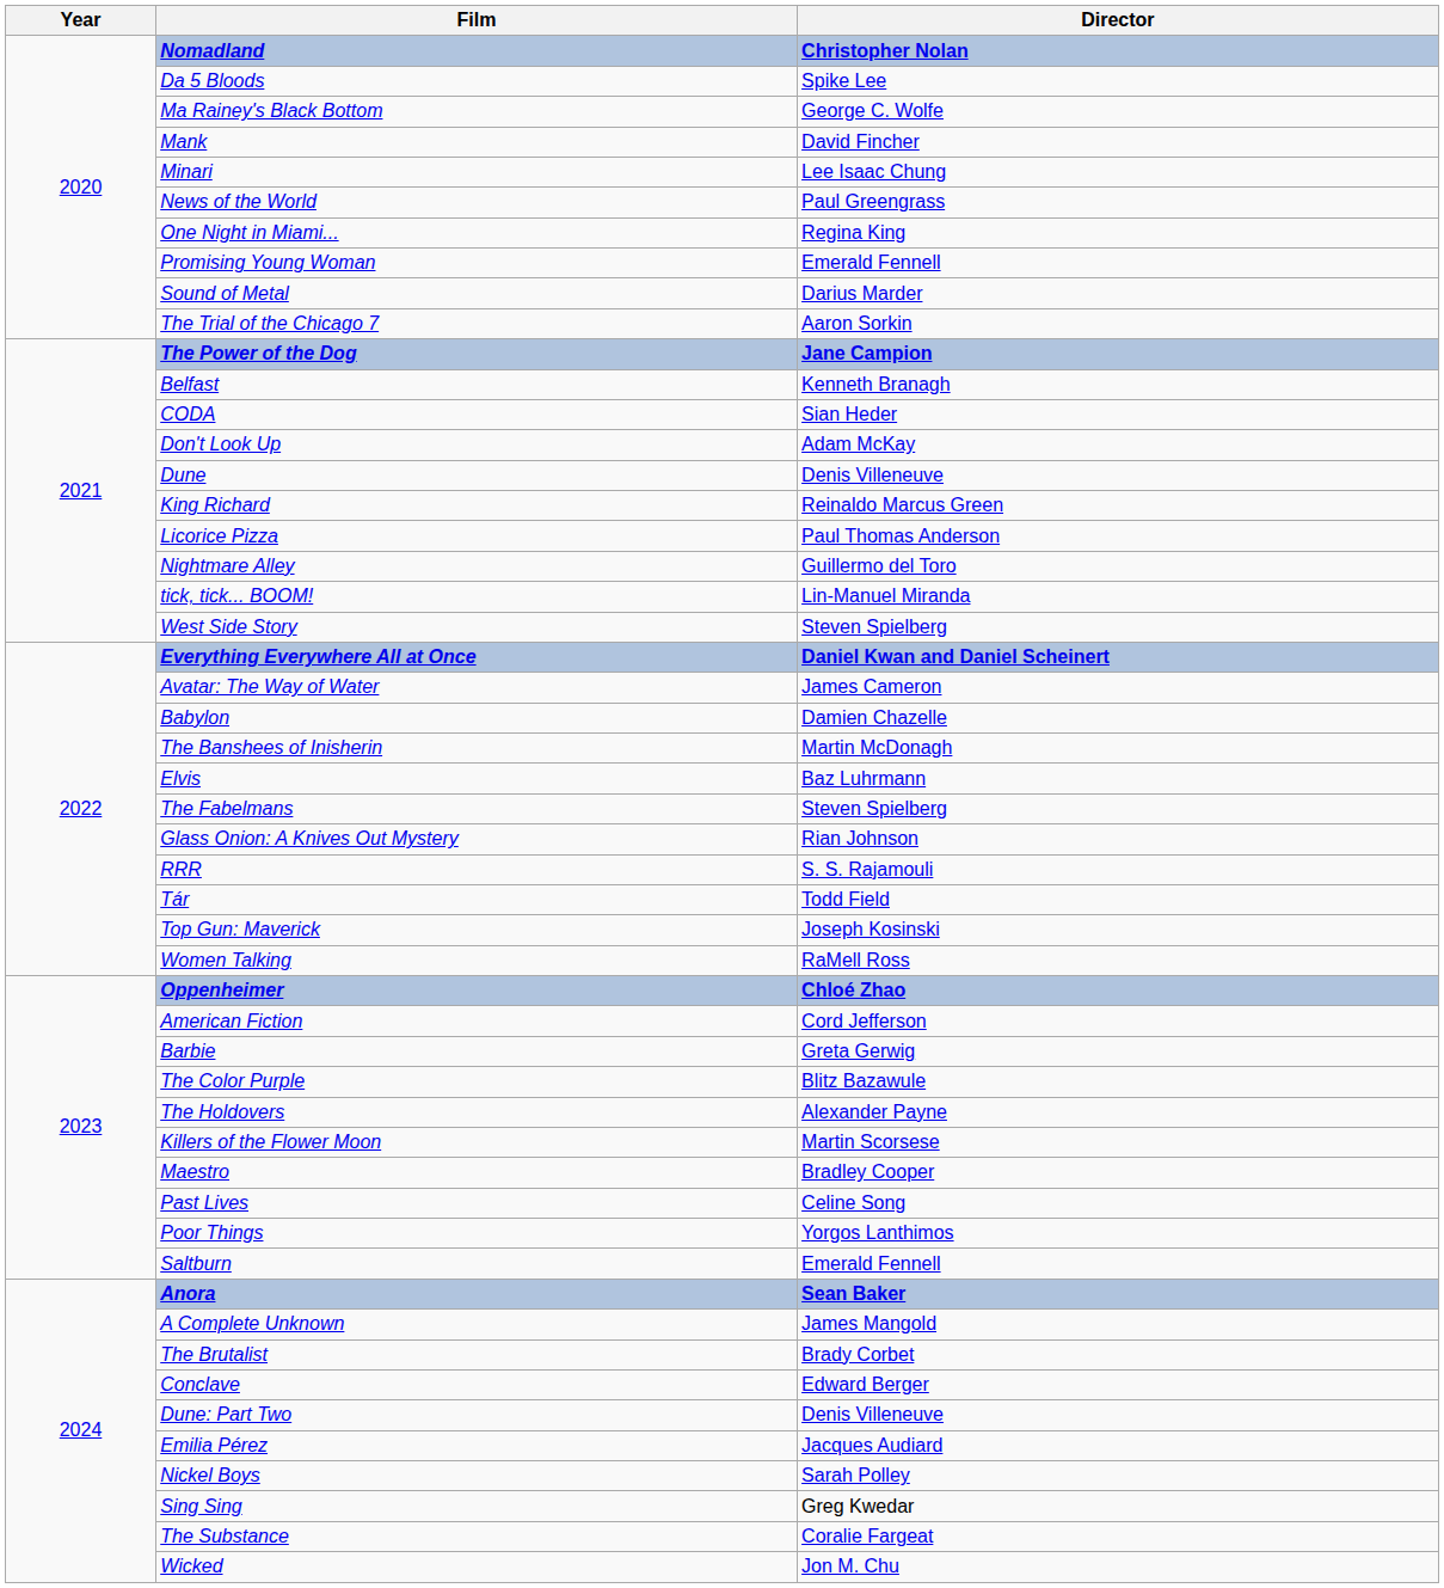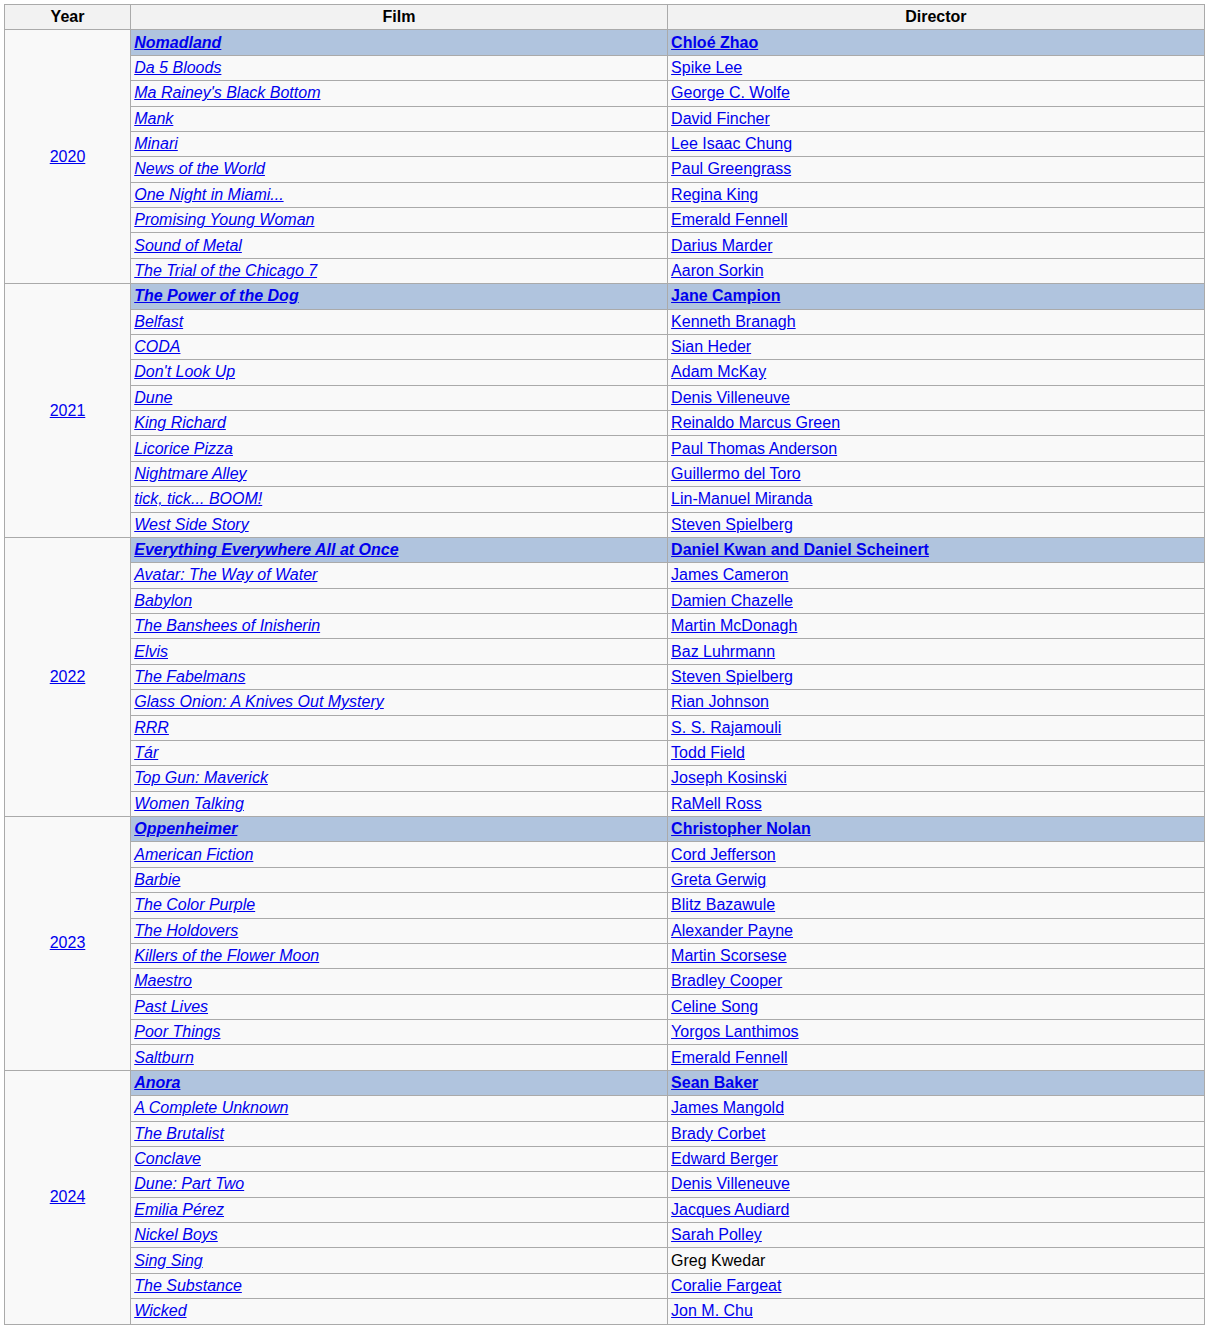 <table class="wikitable sortable plainrowheaders" width="95%" cellpadding="5">
 <tr>
 <th width="100"><strong>Year</strong></th>
 <th width="450"><strong>Film</strong></th>
 <th width="450"><strong>Director</strong></th>
 </tr>
 <tr>
 <td rowspan="10" style="text-align:center;"><a href='#'>2020</a> <br></td>
 <td style="background:#B0C4DE;"><strong><em><a href='#'>Nomadland</a></em></strong></td>
-<td style="background:#B0C4DE;"><strong><a href='#'>Christopher Nolan</a></strong></td>
+<td style="background:#B0C4DE;"><strong><a href='#'>Chloé Zhao</a></strong></td>
 </tr>
 <tr>
 <td><em><a href='#'>Da 5 Bloods</a></em></td>
 <td><a href='#'>Spike Lee</a></td>
 </tr>
 <tr>
 <td><em><a href='#'>Ma Rainey's Black Bottom</a></em></td>
 <td><a href='#'>George C. Wolfe</a></td>
 </tr>
 <tr>
 <td><em><a href='#'>Mank</a></em></td>
 <td><a href='#'>David Fincher</a></td>
 </tr>
 <tr>
 <td><em><a href='#'>Minari</a></em></td>
 <td><a href='#'>Lee Isaac Chung</a></td>
 </tr>
 <tr>
 <td><em><a href='#'>News of the World</a></em></td>
 <td><a href='#'>Paul Greengrass</a></td>
 </tr>
 <tr>
 <td><em><a href='#'>One Night in Miami...</a></em></td>
 <td><a href='#'>Regina King</a></td>
 </tr>
 <tr>
 <td><em><a href='#'>Promising Young Woman</a></em></td>
 <td><a href='#'>Emerald Fennell</a></td>
 </tr>
 <tr>
 <td><em><a href='#'>Sound of Metal</a></em></td>
 <td><a href='#'>Darius Marder</a></td>
 </tr>
 <tr>
 <td><em><a href='#'>The Trial of the Chicago 7</a></em></td>
 <td><a href='#'>Aaron Sorkin</a></td>
 </tr>
 <tr>
 <td rowspan="10" style="text-align:center;"><a href='#'>2021</a> <br></td>
 <td style="background:#B0C4DE;"><strong><em><a href='#'>The Power of the Dog</a></em></strong></td>
 <td style="background:#B0C4DE;"><strong><a href='#'>Jane Campion</a></strong></td>
 </tr>
 <tr>
 <td><em><a href='#'>Belfast</a></em></td>
 <td><a href='#'>Kenneth Branagh</a></td>
 </tr>
 <tr>
 <td><em><a href='#'>CODA</a></em></td>
 <td><a href='#'>Sian Heder</a></td>
 </tr>
 <tr>
 <td><em><a href='#'>Don't Look Up</a></em></td>
 <td><a href='#'>Adam McKay</a></td>
 </tr>
 <tr>
 <td><em><a href='#'>Dune</a></em></td>
 <td><a href='#'>Denis Villeneuve</a></td>
 </tr>
 <tr>
 <td><em><a href='#'>King Richard</a></em></td>
 <td><a href='#'>Reinaldo Marcus Green</a></td>
 </tr>
 <tr>
 <td><em><a href='#'>Licorice Pizza</a></em></td>
 <td><a href='#'>Paul Thomas Anderson</a></td>
 </tr>
 <tr>
 <td><em><a href='#'>Nightmare Alley</a></em></td>
 <td><a href='#'>Guillermo del Toro</a></td>
 </tr>
 <tr>
 <td><em><a href='#'>tick, tick... BOOM!</a></em></td>
 <td><a href='#'>Lin-Manuel Miranda</a></td>
 </tr>
 <tr>
 <td><em><a href='#'>West Side Story</a></em></td>
 <td><a href='#'>Steven Spielberg</a></td>
 </tr>
 <tr>
 <td rowspan="11" style="text-align:center;"><a href='#'>2022</a> <br></td>
 <td style="background:#B0C4DE;"><strong><em><a href='#'>Everything Everywhere All at Once</a></em></strong></td>
 <td style="background:#B0C4DE;"><strong><a href='#'>Daniel Kwan and Daniel Scheinert</a></strong></td>
 </tr>
 <tr>
 <td><em><a href='#'>Avatar: The Way of Water</a></em></td>
 <td><a href='#'>James Cameron</a></td>
 </tr>
 <tr>
 <td><em><a href='#'>Babylon</a></em></td>
 <td><a href='#'>Damien Chazelle</a></td>
 </tr>
 <tr>
 <td><em><a href='#'>The Banshees of Inisherin</a></em></td>
 <td><a href='#'>Martin McDonagh</a></td>
 </tr>
 <tr>
 <td><em><a href='#'>Elvis</a></em></td>
 <td><a href='#'>Baz Luhrmann</a></td>
 </tr>
 <tr>
 <td><em><a href='#'>The Fabelmans</a></em></td>
 <td><a href='#'>Steven Spielberg</a></td>
 </tr>
 <tr>
 <td><em><a href='#'>Glass Onion: A Knives Out Mystery</a></em></td>
 <td><a href='#'>Rian Johnson</a></td>
 </tr>
 <tr>
 <td><em><a href='#'>RRR</a></em></td>
 <td><a href='#'>S. S. Rajamouli</a></td>
 </tr>
 <tr>
 <td><em><a href='#'>Tár</a></em></td>
 <td><a href='#'>Todd Field</a></td>
 </tr>
 <tr>
 <td><em><a href='#'>Top Gun: Maverick</a></em></td>
 <td><a href='#'>Joseph Kosinski</a></td>
 </tr>
 <tr>
 <td><em><a href='#'>Women Talking</a></em></td>
 <td><a href='#'>RaMell Ross</a></td>
 </tr>
 <tr>
 <td rowspan="10" style="text-align:center;"><a href='#'>2023</a> <br></td>
 <td style="background:#B0C4DE;"><strong><em><a href='#'>Oppenheimer</a></em></strong></td>
-<td style="background:#B0C4DE;"><strong><a href='#'>Chloé Zhao</a></strong></td>
+<td style="background:#B0C4DE;"><strong><a href='#'>Christopher Nolan</a></strong></td>
 </tr>
 <tr>
 <td><em><a href='#'>American Fiction</a></em></td>
 <td><a href='#'>Cord Jefferson</a></td>
 </tr>
 <tr>
 <td><em><a href='#'>Barbie</a></em></td>
 <td><a href='#'>Greta Gerwig</a></td>
 </tr>
 <tr>
 <td><em><a href='#'>The Color Purple</a></em></td>
 <td><a href='#'>Blitz Bazawule</a></td>
 </tr>
 <tr>
 <td><em><a href='#'>The Holdovers</a></em></td>
 <td><a href='#'>Alexander Payne</a></td>
 </tr>
 <tr>
 <td><em><a href='#'>Killers of the Flower Moon</a></em></td>
 <td><a href='#'>Martin Scorsese</a></td>
 </tr>
 <tr>
 <td><em><a href='#'>Maestro</a></em></td>
 <td><a href='#'>Bradley Cooper</a></td>
 </tr>
 <tr>
 <td><em><a href='#'>Past Lives</a></em></td>
 <td><a href='#'>Celine Song</a></td>
 </tr>
 <tr>
 <td><em><a href='#'>Poor Things</a></em></td>
 <td><a href='#'>Yorgos Lanthimos</a></td>
 </tr>
 <tr>
 <td><em><a href='#'>Saltburn</a></em></td>
 <td><a href='#'>Emerald Fennell</a></td>
 </tr>
 <tr>
 <td rowspan="10" style="text-align:center;"><a href='#'>2024</a> <br></td>
 <td style="background:#B0C4DE;"><strong><em><a href='#'>Anora</a></em></strong></td>
 <td style="background:#B0C4DE;"><strong><a href='#'>Sean Baker</a></strong></td>
 </tr>
 <tr>
 <td><em><a href='#'>A Complete Unknown</a></em></td>
 <td><a href='#'>James Mangold</a></td>
 </tr>
 <tr>
 <td><em><a href='#'>The Brutalist</a></em></td>
 <td><a href='#'>Brady Corbet</a></td>
 </tr>
 <tr>
 <td><em><a href='#'>Conclave</a></em></td>
 <td><a href='#'>Edward Berger</a></td>
 </tr>
 <tr>
 <td><em><a href='#'>Dune: Part Two</a></em></td>
 <td><a href='#'>Denis Villeneuve</a></td>
 </tr>
 <tr>
 <td><em><a href='#'>Emilia Pérez</a></em></td>
 <td><a href='#'>Jacques Audiard</a></td>
 </tr>
 <tr>
 <td><em><a href='#'>Nickel Boys</a></em></td>
 <td><a href='#'>Sarah Polley</a></td>
 </tr>
 <tr>
 <td><em><a href='#'>Sing Sing</a></em></td>
 <td>Greg Kwedar</td>
 </tr>
 <tr>
 <td><em><a href='#'>The Substance</a></em></td>
 <td><a href='#'>Coralie Fargeat</a></td>
 </tr>
 <tr>
 <td><em><a href='#'>Wicked</a></em></td>
 <td><a href='#'>Jon M. Chu</a></td>
 </tr>
 </table>
